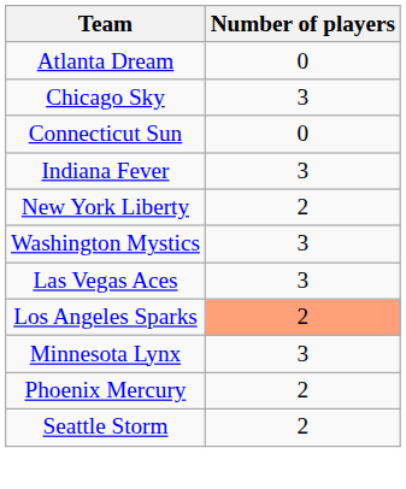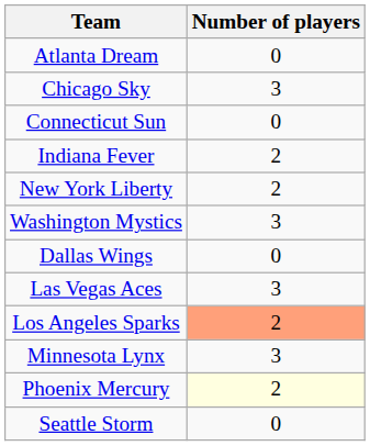 <table class="wikitable sortable" style="text-align:center;">
 <tr>
 <th>Team</th>
 <th>Number of players</th>
 </tr>
 <tr>
 <td><a href='#'>Atlanta Dream</a></td>
 <td>0</td>
 </tr>
 <tr>
 <td><a href='#'>Chicago Sky</a></td>
 <td>3</td>
 </tr>
 <tr>
 <td><a href='#'>Connecticut Sun</a></td>
 <td>0</td>
 </tr>
 <tr>
 <td><a href='#'>Indiana Fever</a></td>
-<td>3</td>
+<td>2</td>
 </tr>
 <tr>
 <td><a href='#'>New York Liberty</a></td>
 <td>2</td>
 </tr>
 <tr>
 <td><a href='#'>Washington Mystics</a></td>
 <td>3</td>
+</tr>
+<tr>
+<td><a href='#'>Dallas Wings</a></td>
+<td>0</td>
 </tr>
 <tr>
 <td><a href='#'>Las Vegas Aces</a></td>
 <td>3</td>
 </tr>
 <tr>
 <td><a href='#'>Los Angeles Sparks</a></td>
 <td style="background: lightsalmon;">2</td>
 </tr>
 <tr>
 <td><a href='#'>Minnesota Lynx</a></td>
 <td>3</td>
 </tr>
 <tr>
 <td><a href='#'>Phoenix Mercury</a></td>
-<td>2</td>
+<td style="background: lightyellow;">2</td>
 </tr>
 <tr>
 <td><a href='#'>Seattle Storm</a></td>
-<td>2</td>
+<td>0</td>
 </tr>
 </table>
